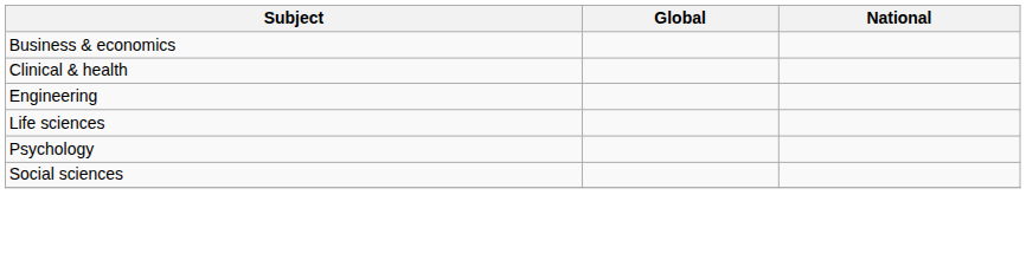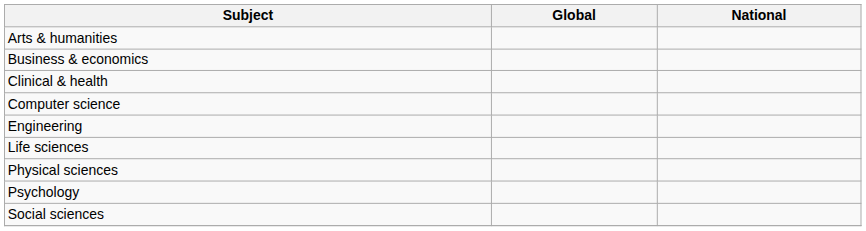 <table class="wikitable sortable" style="width: 100%; font-size: 90%">
 <tr>
 <th>Subject</th>
 <th>Global</th>
 <th>National</th>
+</tr>
+<tr>
+<td>Arts & humanities</td>
+<td data-sort-value="401–500"></td>
+<td data-sort-value="8–9"></td>
 </tr>
 <tr>
 <td>Business & economics</td>
 <td data-sort-value="251–300"></td>
 <td data-sort-value="3"></td>
 </tr>
 <tr>
 <td>Clinical & health</td>
 <td data-sort-value="80"></td>
 <td data-sort-value="3"></td>
 </tr>
 <tr>
+<td>Computer science</td>
+<td data-sort-value="126–150"></td>
+<td data-sort-value="4–5"></td>
+</tr>
+<tr>
 <td>Engineering</td>
 <td data-sort-value="126–150"></td>
 <td data-sort-value="5–6"></td>
 </tr>
 <tr>
 <td>Life sciences</td>
 <td data-sort-value="68"></td>
 <td data-sort-value="3"></td>
+</tr>
+<tr>
+<td>Physical sciences</td>
+<td data-sort-value="176–200"></td>
+<td data-sort-value="6"></td>
 </tr>
 <tr>
 <td>Psychology</td>
 <td data-sort-value="301–400"></td>
 <td data-sort-value="4–6"></td>
 </tr>
 <tr>
 <td>Social sciences</td>
 <td data-sort-value="301–400"></td>
 <td data-sort-value="5–9"></td>
 </tr>
 <tr>
 </tr>
 </table>
